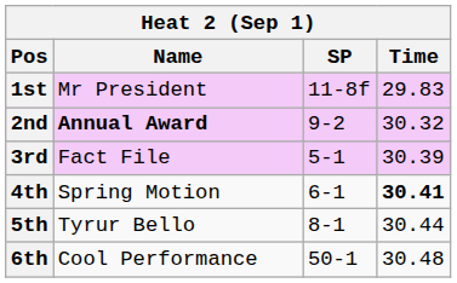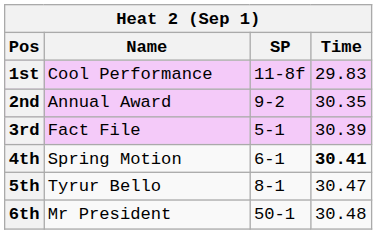 <table class="wikitable">
 <tr>
 <th colspan="6">Heat 2 (Sep 1)</th>
 </tr>
 <tr>
 <th width=20>Pos</th>
 <th width=150>Name</th>
 <th width=40>SP</th>
 <th width=40>Time</th>
 </tr>
 <tr style="background: #f4caf9;">
 <th>1st</th>
-<td>Mr President</td>
+<td>Cool Performance</td>
 <td>11-8f</td>
 <td>29.83</td>
 </tr>
 <tr style="background: #f4caf9;">
 <th>2nd</th>
-<td><strong>Annual Award</strong></td>
+<td>Annual Award</td>
 <td>9-2</td>
-<td>30.32</td>
+<td>30.35</td>
 </tr>
 <tr style="background: #f4caf9;">
 <th>3rd</th>
 <td>Fact File</td>
 <td>5-1</td>
 <td>30.39</td>
 </tr>
 <tr>
 <th>4th</th>
 <td>Spring Motion</td>
 <td>6-1</td>
 <td><strong>30.41</strong></td>
 </tr>
 <tr>
 <th>5th</th>
 <td>Tyrur Bello</td>
 <td>8-1</td>
-<td>30.44</td>
+<td>30.47</td>
 </tr>
 <tr>
 <th>6th</th>
-<td>Cool Performance</td>
+<td>Mr President</td>
 <td>50-1</td>
 <td>30.48</td>
 </tr>
 </table>
